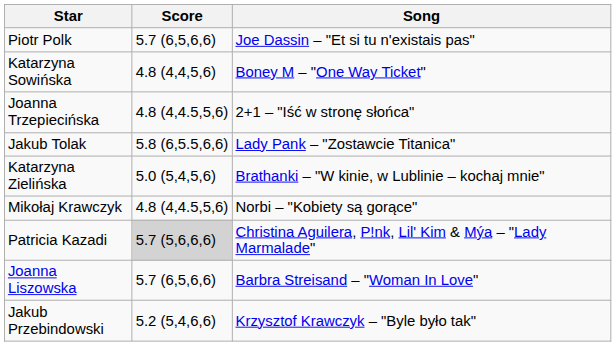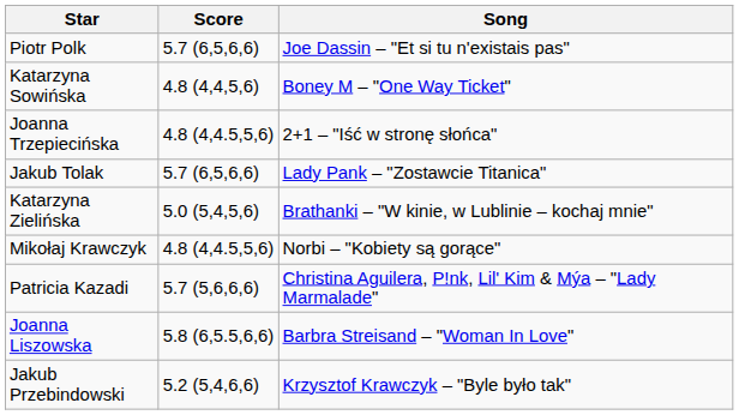 <table class="wikitable">
 <tr>
 <th style="width:130px;">Star</th>
 <th style="width:100px;">Score</th>
 <th style="width:400px;">Song</th>
 </tr>
 <tr>
 <td>Piotr Polk</td>
 <td>5.7 (6,5,6,6)</td>
 <td><a href='#'>Joe Dassin</a> – "Et si tu n'existais pas"</td>
 </tr>
 <tr>
 <td>Katarzyna Sowińska</td>
 <td>4.8 (4,4,5,6)</td>
 <td><a href='#'>Boney M</a> – "<a href='#'>One Way Ticket</a>"</td>
 </tr>
 <tr>
 <td>Joanna Trzepiecińska</td>
 <td>4.8 (4,4.5,5,6)</td>
 <td>2+1 – "Iść w stronę słońca"</td>
 </tr>
 <tr>
 <td>Jakub Tolak</td>
-<td>5.8 (6,5.5,6,6)</td>
+<td>5.7 (6,5,6,6)</td>
 <td><a href='#'>Lady Pank</a> – "Zostawcie Titanica"</td>
 </tr>
 <tr>
 <td>Katarzyna Zielińska</td>
 <td>5.0 (5,4,5,6)</td>
 <td><a href='#'>Brathanki</a> – "W kinie, w Lublinie – kochaj mnie"</td>
 </tr>
 <tr>
 <td>Mikołaj Krawczyk</td>
 <td>4.8 (4,4.5,5,6)</td>
 <td>Norbi – "Kobiety są gorące"</td>
 </tr>
 <tr>
 <td>Patricia Kazadi</td>
-<td style="background: lightgrey;">5.7 (5,6,6,6)</td>
+<td>5.7 (5,6,6,6)</td>
 <td><a href='#'>Christina Aguilera</a>, <a href='#'>P!nk</a>, <a href='#'>Lil' Kim</a> & <a href='#'>Mýa</a> – "<a href='#'>Lady Marmalade</a>"</td>
 </tr>
 <tr>
 <td><a href='#'>Joanna Liszowska</a></td>
-<td>5.7 (6,5,6,6)</td>
+<td>5.8 (6,5.5,6,6)</td>
 <td><a href='#'>Barbra Streisand</a> – "<a href='#'>Woman In Love</a>"</td>
 </tr>
 <tr>
 <td>Jakub Przebindowski</td>
 <td>5.2 (5,4,6,6)</td>
 <td><a href='#'>Krzysztof Krawczyk</a> – "Byle było tak"</td>
 </tr>
 </table>
